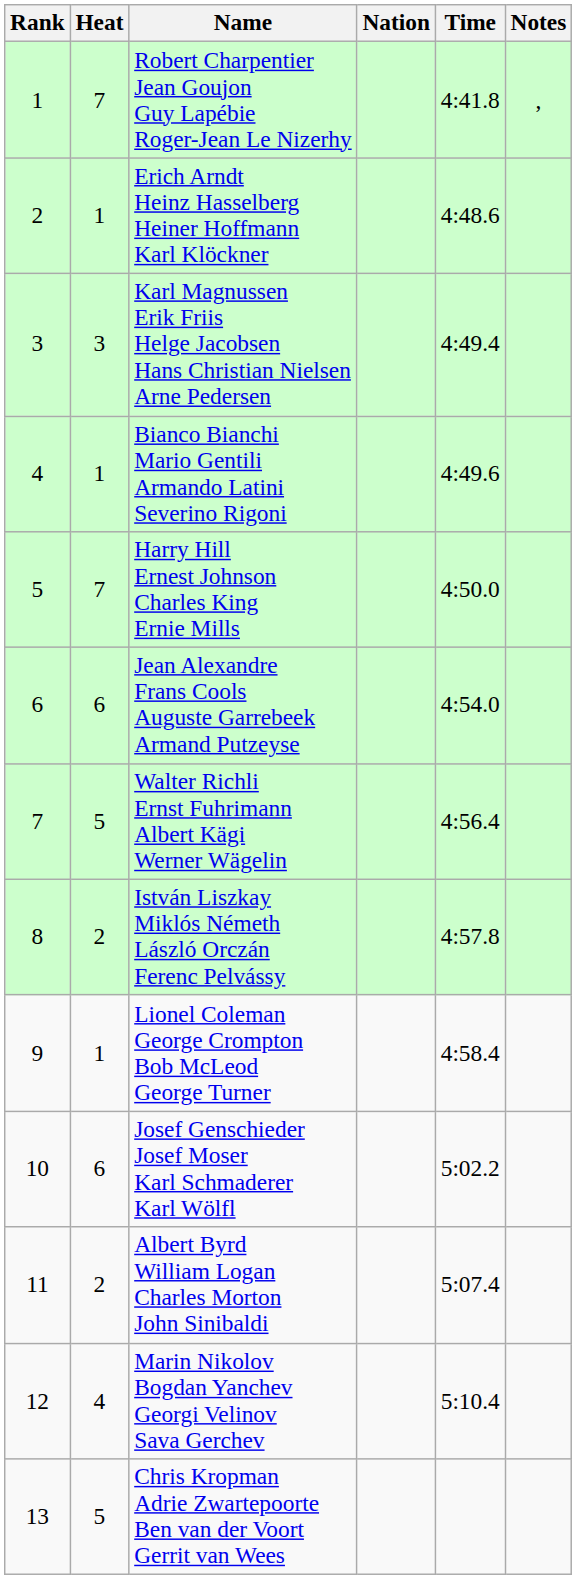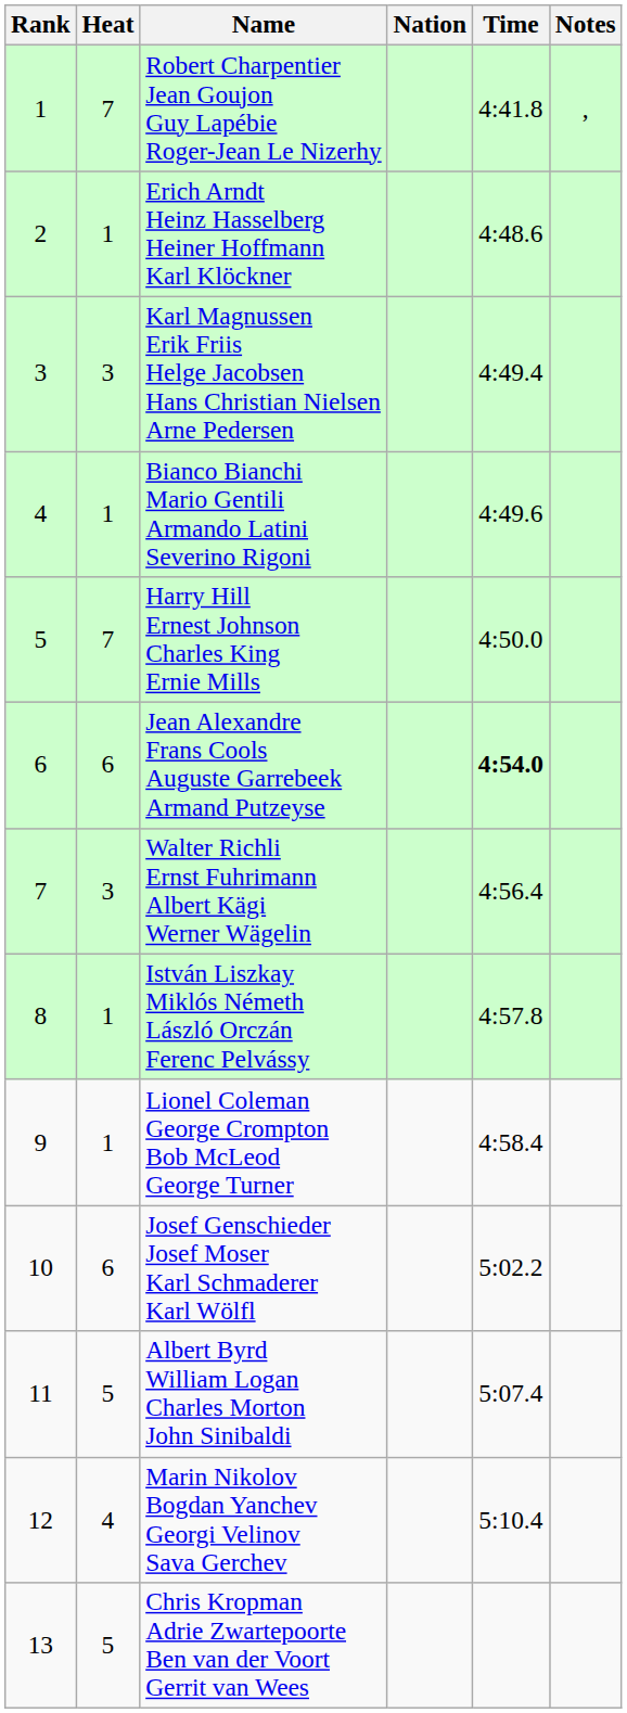 <table class="wikitable sortable" style="text-align:center">
 <tr>
 <th>Rank</th>
 <th>Heat</th>
 <th>Name</th>
 <th>Nation</th>
 <th>Time</th>
 <th>Notes</th>
 </tr>
 <tr bgcolor=ccffcc>
 <td>1</td>
 <td>7</td>
 <td align=left><a href='#'>Robert Charpentier</a><br><a href='#'>Jean Goujon</a><br><a href='#'>Guy Lapébie</a><br><a href='#'>Roger-Jean Le Nizerhy</a></td>
 <td align=left></td>
 <td>4:41.8</td>
 <td>, </td>
 </tr>
 <tr bgcolor=ccffcc>
 <td>2</td>
 <td>1</td>
 <td align=left><a href='#'>Erich Arndt</a><br><a href='#'>Heinz Hasselberg</a><br><a href='#'>Heiner Hoffmann</a><br><a href='#'>Karl Klöckner</a></td>
 <td align=left></td>
 <td>4:48.6</td>
 <td></td>
 </tr>
 <tr bgcolor=ccffcc>
 <td>3</td>
 <td>3</td>
 <td align=left><a href='#'>Karl Magnussen</a><br><a href='#'>Erik Friis</a><br><a href='#'>Helge Jacobsen</a><br><a href='#'>Hans Christian Nielsen</a><br><a href='#'>Arne Pedersen</a></td>
 <td align=left></td>
 <td>4:49.4</td>
 <td></td>
 </tr>
 <tr bgcolor=ccffcc>
 <td>4</td>
 <td>1</td>
 <td align=left><a href='#'>Bianco Bianchi</a><br><a href='#'>Mario Gentili</a><br><a href='#'>Armando Latini</a><br><a href='#'>Severino Rigoni</a></td>
 <td align=left></td>
 <td>4:49.6</td>
 <td></td>
 </tr>
 <tr bgcolor=ccffcc>
 <td>5</td>
 <td>7</td>
 <td align=left><a href='#'>Harry Hill</a><br><a href='#'>Ernest Johnson</a><br><a href='#'>Charles King</a><br><a href='#'>Ernie Mills</a></td>
 <td align=left></td>
 <td>4:50.0</td>
 <td></td>
 </tr>
 <tr bgcolor=ccffcc>
 <td>6</td>
 <td>6</td>
 <td align=left><a href='#'>Jean Alexandre</a><br><a href='#'>Frans Cools</a><br><a href='#'>Auguste Garrebeek</a><br><a href='#'>Armand Putzeyse</a></td>
 <td align=left></td>
-<td>4:54.0</td>
+<td><strong>4:54.0</strong></td>
 <td></td>
 </tr>
 <tr bgcolor=ccffcc>
 <td>7</td>
-<td>5</td>
+<td>3</td>
 <td align=left><a href='#'>Walter Richli</a><br><a href='#'>Ernst Fuhrimann</a><br><a href='#'>Albert Kägi</a><br><a href='#'>Werner Wägelin</a></td>
 <td align=left></td>
 <td>4:56.4</td>
 <td></td>
 </tr>
 <tr bgcolor=ccffcc>
 <td>8</td>
-<td>2</td>
+<td>1</td>
 <td align=left><a href='#'>István Liszkay</a><br><a href='#'>Miklós Németh</a><br><a href='#'>László Orczán</a><br><a href='#'>Ferenc Pelvássy</a></td>
 <td align=left></td>
 <td>4:57.8</td>
 <td></td>
 </tr>
 <tr>
 <td>9</td>
 <td>1</td>
 <td align=left><a href='#'>Lionel Coleman</a><br><a href='#'>George Crompton</a><br><a href='#'>Bob McLeod</a><br><a href='#'>George Turner</a></td>
 <td align=left></td>
 <td>4:58.4</td>
 <td></td>
 </tr>
 <tr>
 <td>10</td>
 <td>6</td>
 <td align=left><a href='#'>Josef Genschieder</a><br><a href='#'>Josef Moser</a><br><a href='#'>Karl Schmaderer</a><br><a href='#'>Karl Wölfl</a></td>
 <td align=left></td>
 <td>5:02.2</td>
 <td></td>
 </tr>
 <tr>
 <td>11</td>
-<td>2</td>
+<td>5</td>
 <td align=left><a href='#'>Albert Byrd</a><br><a href='#'>William Logan</a><br><a href='#'>Charles Morton</a><br><a href='#'>John Sinibaldi</a></td>
 <td align=left></td>
 <td>5:07.4</td>
 <td></td>
 </tr>
 <tr>
 <td>12</td>
 <td>4</td>
 <td align=left><a href='#'>Marin Nikolov</a><br><a href='#'>Bogdan Yanchev</a><br><a href='#'>Georgi Velinov</a><br><a href='#'>Sava Gerchev</a></td>
 <td align=left></td>
 <td>5:10.4</td>
 <td></td>
 </tr>
 <tr>
 <td>13</td>
 <td>5</td>
 <td align=left><a href='#'>Chris Kropman</a><br><a href='#'>Adrie Zwartepoorte</a><br><a href='#'>Ben van der Voort</a><br><a href='#'>Gerrit van Wees</a></td>
 <td align=left></td>
 <td></td>
 <td></td>
 </tr>
 </table>
